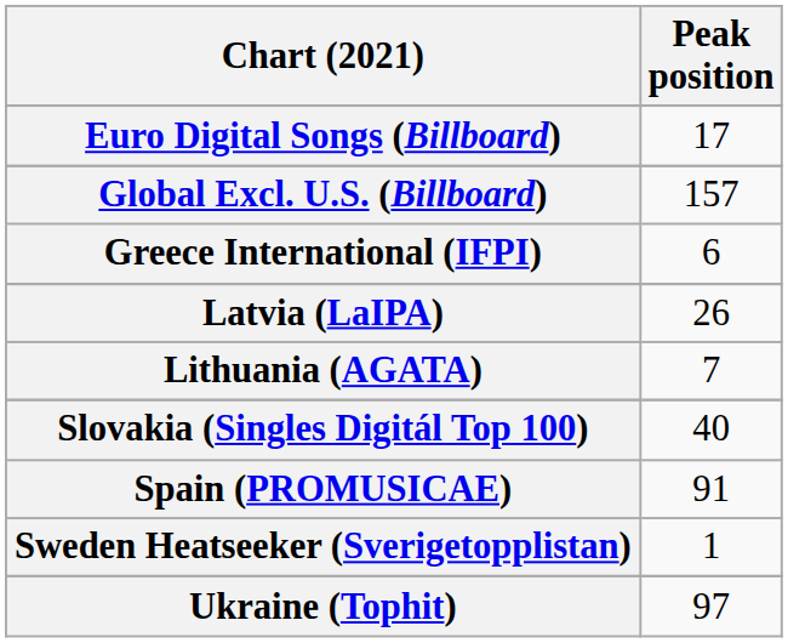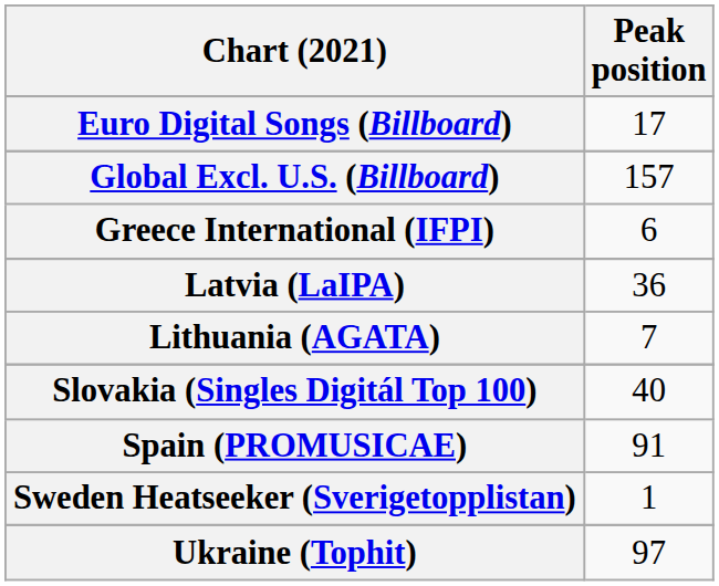 <table class="wikitable sortable plainrowheaders" style="text-align:center;">
 <tr>
 <th>Chart (2021)</th>
 <th>Peak<br>position</th>
 </tr>
 <tr>
 </tr>
 <tr>
 </tr>
 <tr>
 <th scope="row"><a href='#'>Euro Digital Songs</a> (<em><a href='#'>Billboard</a></em>)</th>
 <td>17</td>
 </tr>
 <tr>
 </tr>
 <tr>
 <th scope="row"><a href='#'>Global Excl. U.S.</a> (<em><a href='#'>Billboard</a></em>)</th>
 <td>157</td>
 </tr>
 <tr>
 <th scope="row">Greece International (<a href='#'>IFPI</a>)</th>
 <td>6</td>
 </tr>
 <tr>
 </tr>
 <tr>
 </tr>
 <tr>
 <th scope="row">Latvia (<a href='#'>LaIPA</a>)</th>
-<td>26</td>
+<td>36</td>
 </tr>
 <tr>
 <th scope="row">Lithuania (<a href='#'>AGATA</a>)</th>
 <td>7</td>
 </tr>
 <tr>
 </tr>
 <tr>
 </tr>
 <tr>
 <th scope="row">Slovakia (<a href='#'>Singles Digitál Top 100</a>)</th>
 <td>40</td>
 </tr>
 <tr>
 <th scope="row">Spain (<a href='#'>PROMUSICAE</a>)</th>
 <td>91</td>
 </tr>
 <tr>
 <th scope="row">Sweden Heatseeker (<a href='#'>Sverigetopplistan</a>)</th>
 <td>1</td>
 </tr>
 <tr>
 </tr>
 <tr>
 <th scope="row">Ukraine (<a href='#'>Tophit</a>)</th>
 <td>97</td>
 </tr>
 </table>
